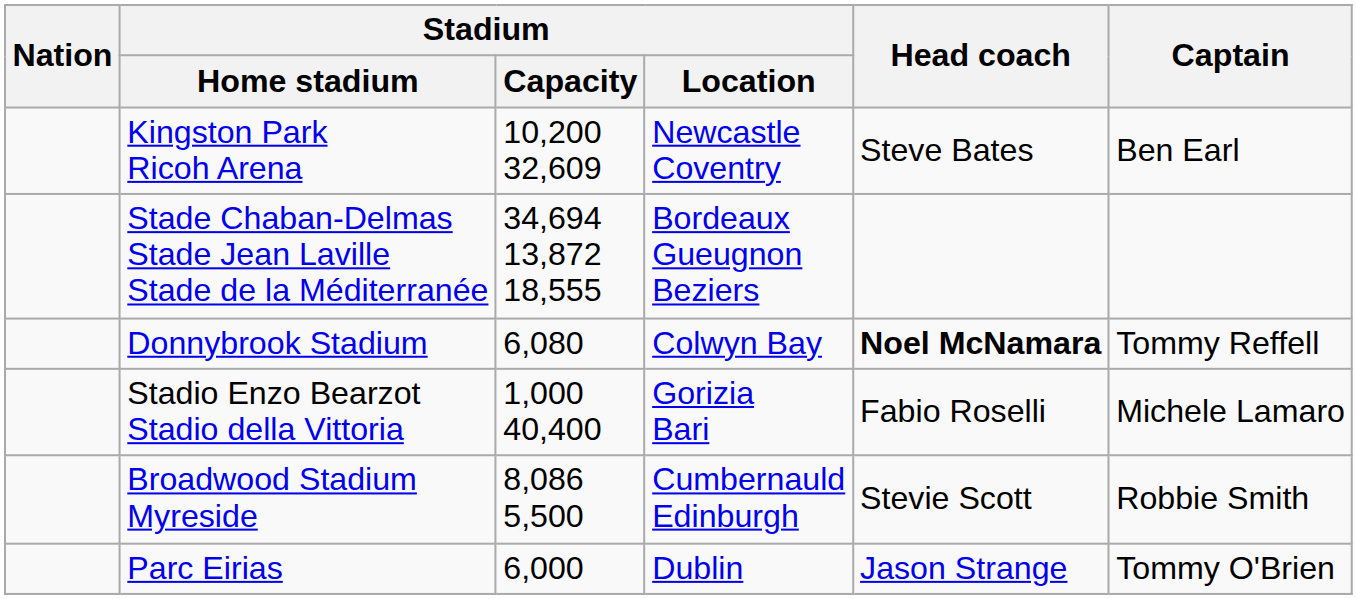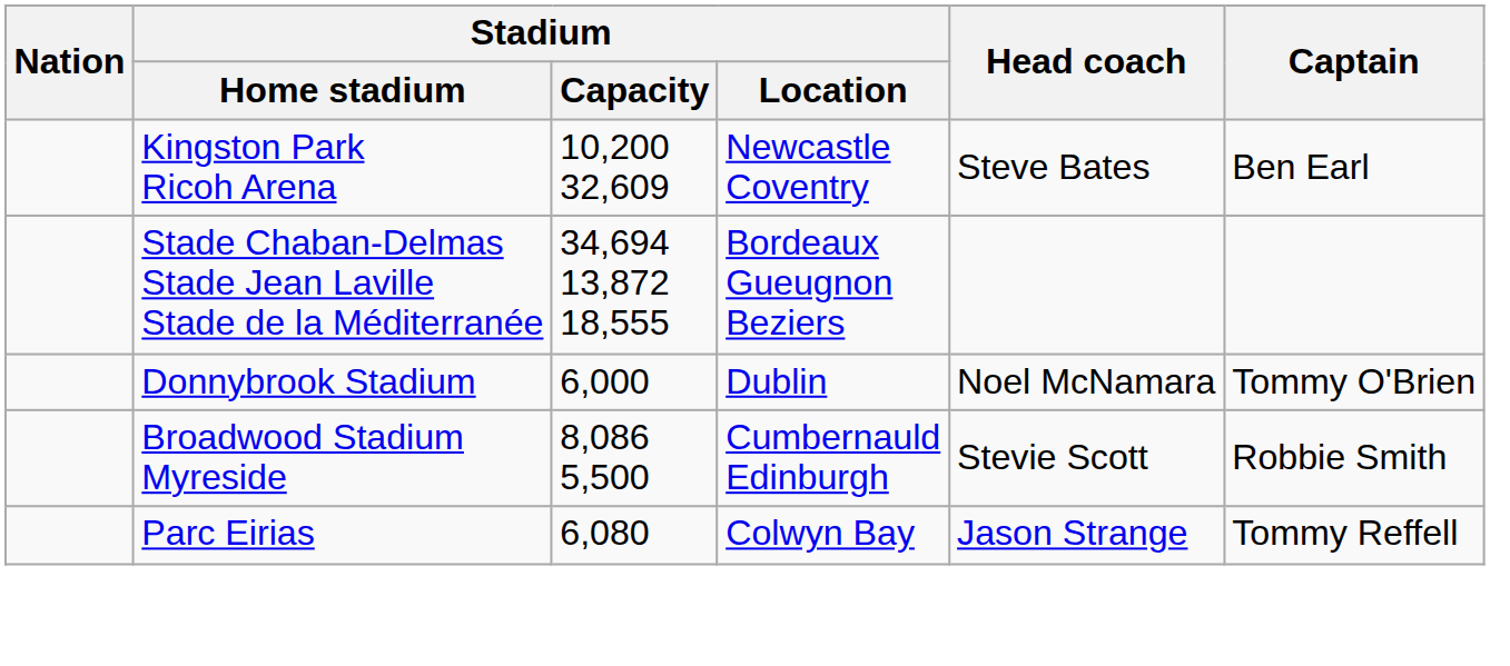 <table class="wikitable">
 <tr>
 <th rowspan="2">Nation</th>
 <th colspan="3">Stadium</th>
 <th rowspan="2">Head coach</th>
 <th rowspan="2">Captain</th>
 </tr>
 <tr>
 <th>Home stadium</th>
 <th>Capacity</th>
 <th>Location</th>
 </tr>
 <tr>
 <td></td>
 <td><a href='#'>Kingston Park</a><br><a href='#'>Ricoh Arena</a></td>
 <td>10,200<br>32,609</td>
 <td><a href='#'>Newcastle</a><br><a href='#'>Coventry</a></td>
 <td>Steve Bates</td>
 <td>Ben Earl </td>
 </tr>
 <tr>
 <td></td>
 <td><a href='#'>Stade Chaban-Delmas</a><br><a href='#'>Stade Jean Laville</a><br><a href='#'>Stade de la Méditerranée</a></td>
 <td>34,694<br>13,872<br>18,555</td>
 <td><a href='#'>Bordeaux</a><br><a href='#'>Gueugnon</a><br><a href='#'>Beziers</a></td>
 <td></td>
 <td></td>
 </tr>
 <tr>
 <td></td>
 <td><a href='#'>Donnybrook Stadium</a></td>
-<td>6,080</td>
-<td><a href='#'>Colwyn Bay</a></td>
-<td><strong>Noel McNamara</strong></td>
-<td>Tommy Reffell</td>
-</tr>
-<tr>
-<td></td>
-<td>Stadio Enzo Bearzot<br><a href='#'>Stadio della Vittoria</a></td>
-<td>1,000<br>40,400</td>
-<td><a href='#'>Gorizia</a><br><a href='#'>Bari</a></td>
-<td>Fabio Roselli</td>
-<td>Michele Lamaro</td>
+<td>6,000</td>
+<td><a href='#'>Dublin</a></td>
+<td>Noel McNamara</td>
+<td>Tommy O'Brien</td>
 </tr>
 <tr>
 <td></td>
 <td><a href='#'>Broadwood Stadium</a><br><a href='#'>Myreside</a></td>
 <td>8,086<br>5,500</td>
 <td><a href='#'>Cumbernauld</a><br><a href='#'>Edinburgh</a></td>
 <td>Stevie Scott</td>
 <td>Robbie Smith</td>
 </tr>
 <tr>
 <td></td>
 <td><a href='#'>Parc Eirias</a></td>
-<td>6,000</td>
-<td><a href='#'>Dublin</a></td>
+<td>6,080</td>
+<td><a href='#'>Colwyn Bay</a></td>
 <td><a href='#'>Jason Strange</a></td>
-<td>Tommy O'Brien</td>
+<td>Tommy Reffell</td>
 </tr>
 </table>
